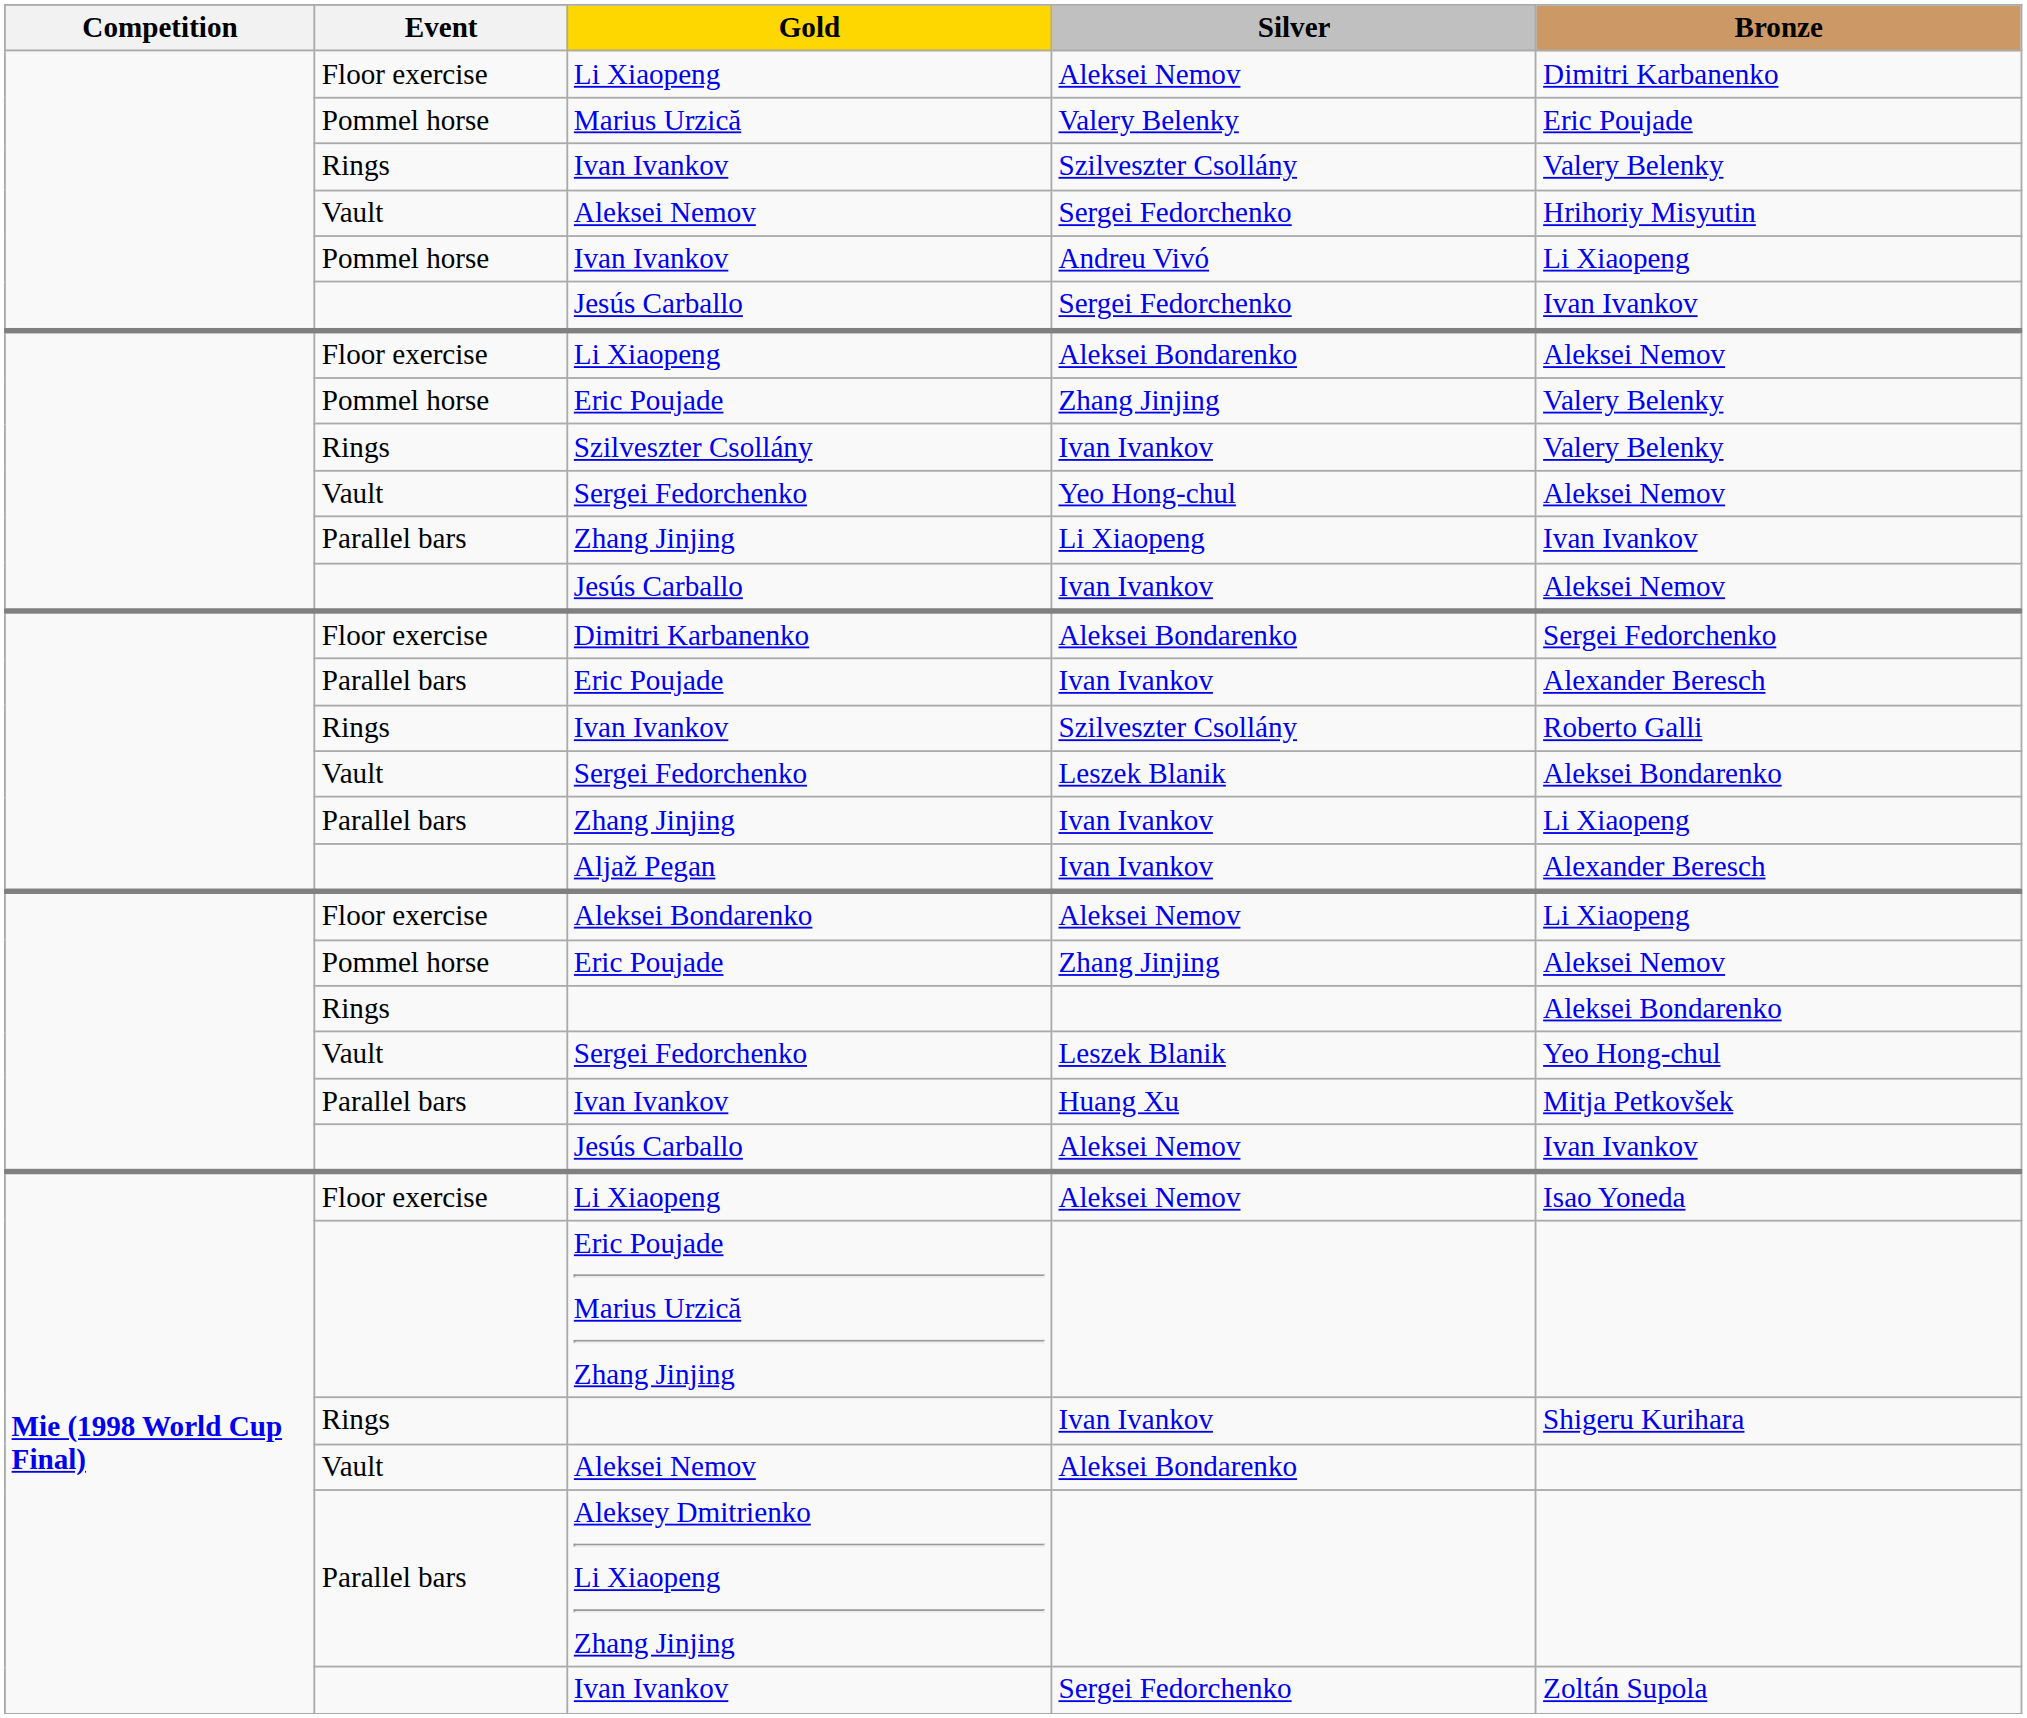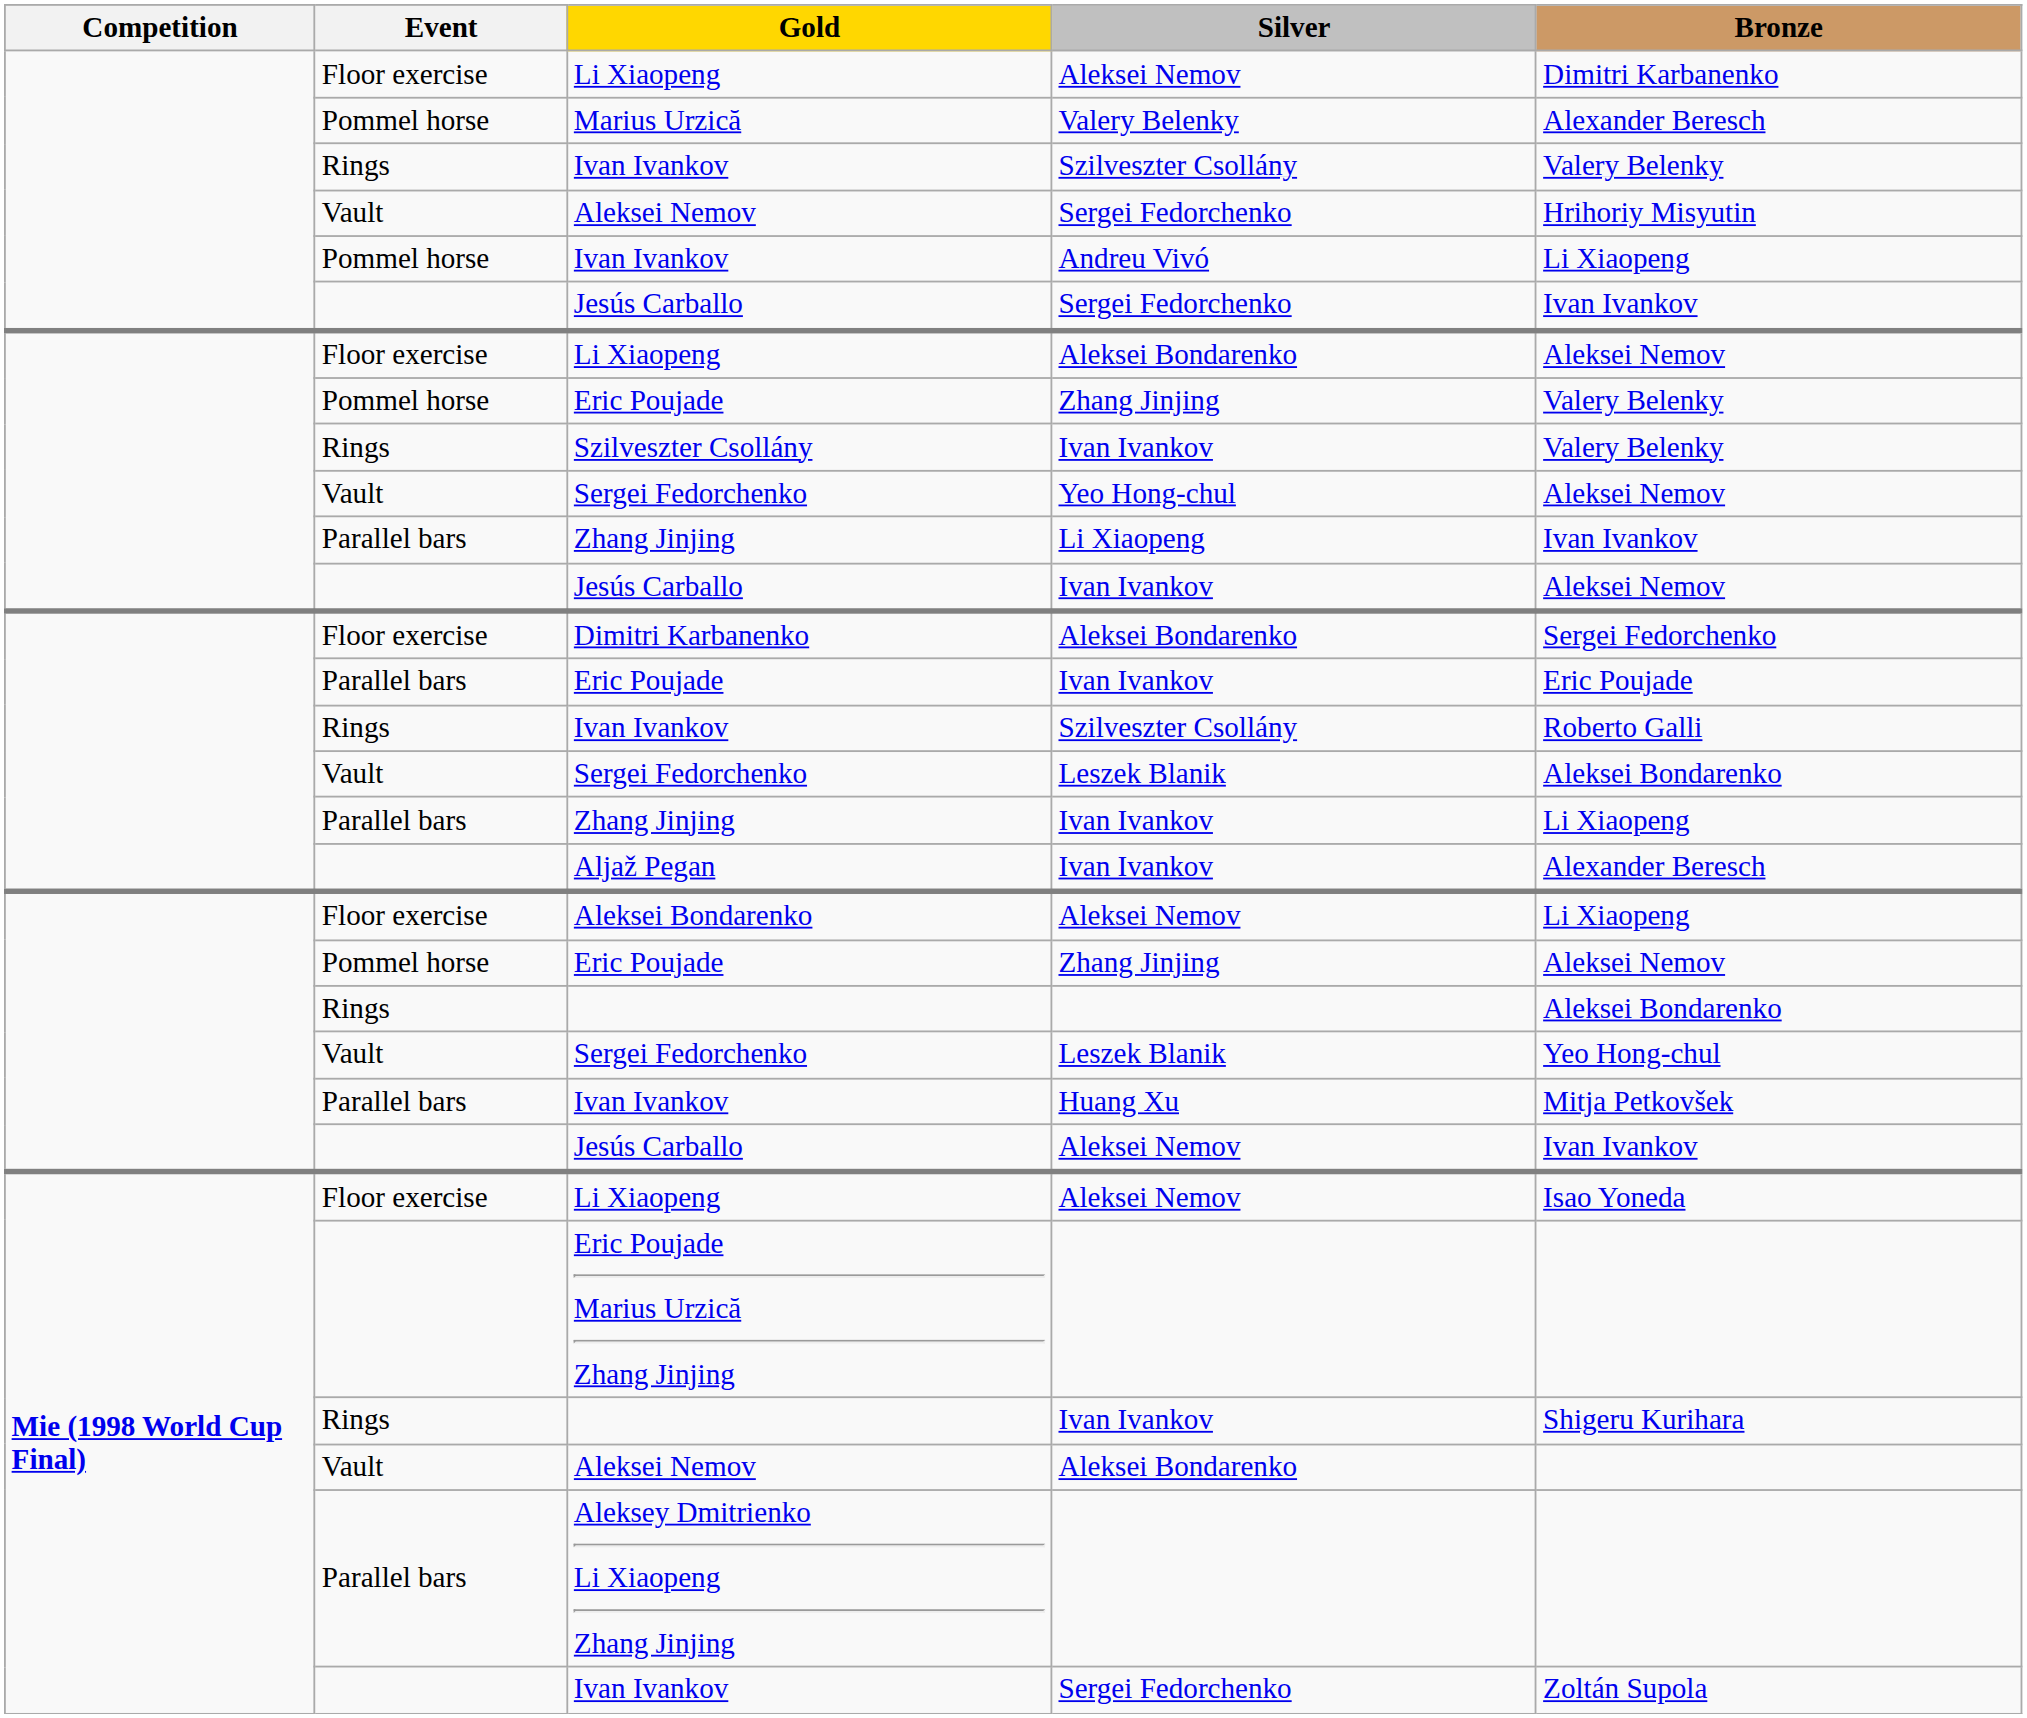 <table class="wikitable" style="width:70%;">
 <tr>
 <th style="text-align:center; width:5%;">Competition</th>
 <th style="text-align:center; width:5%;">Event</th>
 <td style="text-align:center; width:10%; background:gold;"><strong>Gold</strong></td>
 <td style="text-align:center; width:10%; background:silver;"><strong>Silver</strong></td>
 <td style="text-align:center; width:10%; background:#c96;"><strong>Bronze</strong></td>
 </tr>
 <tr>
 <td rowspan="6"></td>
 <td>Floor exercise</td>
 <td> <a href='#'>Li Xiaopeng</a></td>
 <td> <a href='#'>Aleksei Nemov</a></td>
 <td> <a href='#'>Dimitri Karbanenko</a></td>
 </tr>
 <tr>
 <td>Pommel horse</td>
 <td> <a href='#'>Marius Urzică</a></td>
 <td> <a href='#'>Valery Belenky</a></td>
-<td> <a href='#'>Eric Poujade</a></td>
+<td> <a href='#'>Alexander Beresch</a></td>
 </tr>
 <tr>
 <td>Rings</td>
 <td> <a href='#'>Ivan Ivankov</a></td>
 <td> <a href='#'>Szilveszter Csollány</a></td>
 <td> <a href='#'>Valery Belenky</a></td>
 </tr>
 <tr>
 <td>Vault</td>
 <td> <a href='#'>Aleksei Nemov</a></td>
 <td> <a href='#'>Sergei Fedorchenko</a></td>
 <td> <a href='#'>Hrihoriy Misyutin</a></td>
 </tr>
 <tr>
 <td>Pommel horse</td>
 <td> <a href='#'>Ivan Ivankov</a></td>
 <td> <a href='#'>Andreu Vivó</a></td>
 <td> <a href='#'>Li Xiaopeng</a></td>
 </tr>
 <tr>
 <td></td>
 <td> <a href='#'>Jesús Carballo</a></td>
 <td> <a href='#'>Sergei Fedorchenko</a></td>
 <td> <a href='#'>Ivan Ivankov</a></td>
 </tr>
 <tr style="border-top: 3px solid grey;">
 <td rowspan="6"></td>
 <td>Floor exercise</td>
 <td> <a href='#'>Li Xiaopeng</a></td>
 <td> <a href='#'>Aleksei Bondarenko</a></td>
 <td> <a href='#'>Aleksei Nemov</a></td>
 </tr>
 <tr>
 <td>Pommel horse</td>
 <td> <a href='#'>Eric Poujade</a></td>
 <td> <a href='#'>Zhang Jinjing</a></td>
 <td> <a href='#'>Valery Belenky</a></td>
 </tr>
 <tr>
 <td>Rings</td>
 <td> <a href='#'>Szilveszter Csollány</a></td>
 <td> <a href='#'>Ivan Ivankov</a></td>
 <td> <a href='#'>Valery Belenky</a></td>
 </tr>
 <tr>
 <td>Vault</td>
 <td> <a href='#'>Sergei Fedorchenko</a></td>
 <td> <a href='#'>Yeo Hong-chul</a></td>
 <td> <a href='#'>Aleksei Nemov</a></td>
 </tr>
 <tr>
 <td>Parallel bars</td>
 <td> <a href='#'>Zhang Jinjing</a></td>
 <td> <a href='#'>Li Xiaopeng</a></td>
 <td> <a href='#'>Ivan Ivankov</a></td>
 </tr>
 <tr>
 <td></td>
 <td> <a href='#'>Jesús Carballo</a></td>
 <td> <a href='#'>Ivan Ivankov</a></td>
 <td> <a href='#'>Aleksei Nemov</a></td>
 </tr>
 <tr style="border-top: 3px solid grey;">
 <td rowspan="6"></td>
 <td>Floor exercise</td>
 <td> <a href='#'>Dimitri Karbanenko</a></td>
 <td> <a href='#'>Aleksei Bondarenko</a></td>
 <td> <a href='#'>Sergei Fedorchenko</a></td>
 </tr>
 <tr>
 <td>Parallel bars</td>
 <td> <a href='#'>Eric Poujade</a></td>
 <td> <a href='#'>Ivan Ivankov</a></td>
-<td> <a href='#'>Alexander Beresch</a></td>
+<td> <a href='#'>Eric Poujade</a></td>
 </tr>
 <tr>
 <td>Rings</td>
 <td> <a href='#'>Ivan Ivankov</a></td>
 <td> <a href='#'>Szilveszter Csollány</a></td>
 <td> <a href='#'>Roberto Galli</a></td>
 </tr>
 <tr>
 <td>Vault</td>
 <td> <a href='#'>Sergei Fedorchenko</a></td>
 <td> <a href='#'>Leszek Blanik</a></td>
 <td> <a href='#'>Aleksei Bondarenko</a></td>
 </tr>
 <tr>
 <td>Parallel bars</td>
 <td> <a href='#'>Zhang Jinjing</a></td>
 <td> <a href='#'>Ivan Ivankov</a></td>
 <td> <a href='#'>Li Xiaopeng</a></td>
 </tr>
 <tr>
 <td></td>
 <td> <a href='#'>Aljaž Pegan</a></td>
 <td> <a href='#'>Ivan Ivankov</a></td>
 <td> <a href='#'>Alexander Beresch</a></td>
 </tr>
 <tr style="border-top: 3px solid grey;">
 <td rowspan="6"></td>
 <td>Floor exercise</td>
 <td> <a href='#'>Aleksei Bondarenko</a></td>
 <td> <a href='#'>Aleksei Nemov</a></td>
 <td> <a href='#'>Li Xiaopeng</a></td>
 </tr>
 <tr>
 <td>Pommel horse</td>
 <td> <a href='#'>Eric Poujade</a></td>
 <td> <a href='#'>Zhang Jinjing</a></td>
 <td> <a href='#'>Aleksei Nemov</a></td>
 </tr>
 <tr>
 <td>Rings</td>
 <td></td>
 <td></td>
 <td> <a href='#'>Aleksei Bondarenko</a></td>
 </tr>
 <tr>
 <td>Vault</td>
 <td> <a href='#'>Sergei Fedorchenko</a></td>
 <td> <a href='#'>Leszek Blanik</a></td>
 <td> <a href='#'>Yeo Hong-chul</a></td>
 </tr>
 <tr>
 <td>Parallel bars</td>
 <td> <a href='#'>Ivan Ivankov</a></td>
 <td> <a href='#'>Huang Xu</a></td>
 <td> <a href='#'>Mitja Petkovšek</a></td>
 </tr>
 <tr>
 <td></td>
 <td> <a href='#'>Jesús Carballo</a></td>
 <td> <a href='#'>Aleksei Nemov</a></td>
 <td> <a href='#'>Ivan Ivankov</a></td>
 </tr>
 <tr style="border-top: 3px solid grey;">
 <td rowspan="6"><strong><a href='#'>Mie (1998 World Cup Final)</a></strong> </td>
 <td>Floor exercise</td>
 <td> <a href='#'>Li Xiaopeng</a></td>
 <td> <a href='#'>Aleksei Nemov</a></td>
 <td> <a href='#'>Isao Yoneda</a></td>
 </tr>
 <tr>
 <td></td>
 <td> <a href='#'>Eric Poujade</a><hr> <a href='#'>Marius Urzică</a><hr> <a href='#'>Zhang Jinjing</a></td>
 <td></td>
 <td></td>
 </tr>
 <tr>
 <td>Rings</td>
 <td></td>
 <td> <a href='#'>Ivan Ivankov</a></td>
 <td> <a href='#'>Shigeru Kurihara</a></td>
 </tr>
 <tr>
 <td>Vault</td>
 <td> <a href='#'>Aleksei Nemov</a></td>
 <td> <a href='#'>Aleksei Bondarenko</a></td>
 <td></td>
 </tr>
 <tr>
 <td>Parallel bars</td>
 <td> <a href='#'>Aleksey Dmitrienko</a><hr> <a href='#'>Li Xiaopeng</a><hr> <a href='#'>Zhang Jinjing</a></td>
 <td></td>
 <td></td>
 </tr>
 <tr>
 <td></td>
 <td> <a href='#'>Ivan Ivankov</a></td>
 <td> <a href='#'>Sergei Fedorchenko</a></td>
 <td> <a href='#'>Zoltán Supola</a></td>
 </tr>
 </table>
